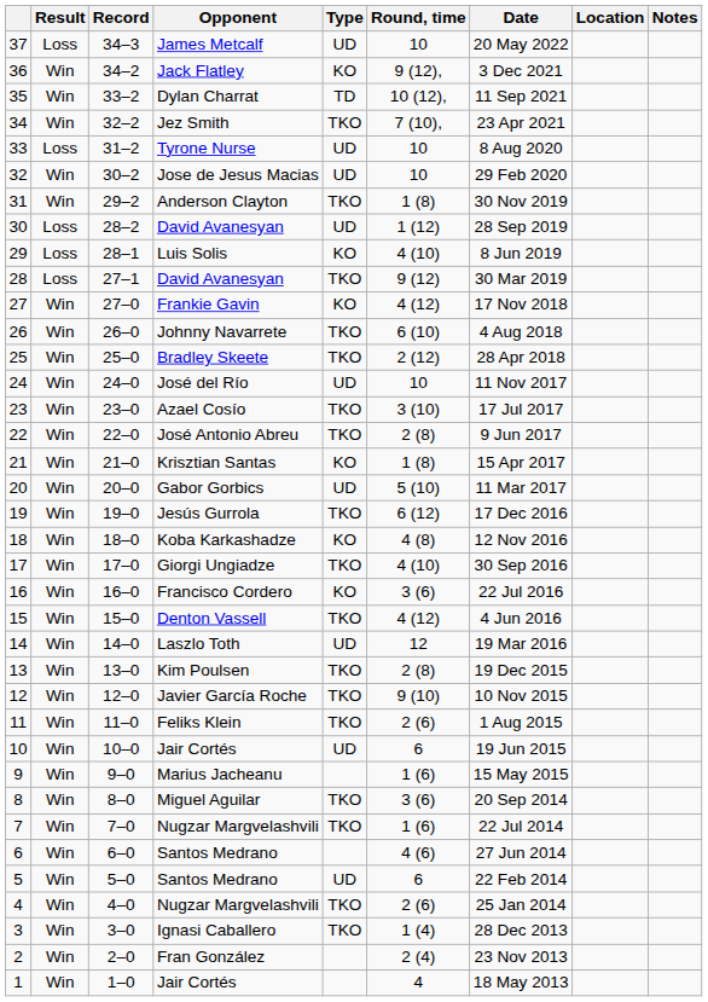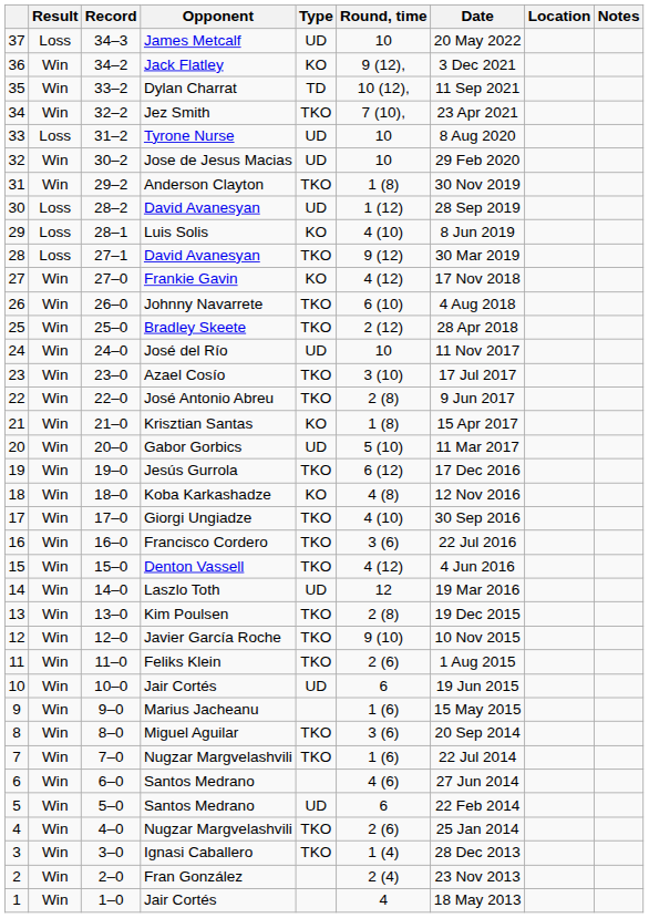 <table class="wikitable" style="text-align:center">
 <tr>
 <th></th>
 <th>Result</th>
 <th>Record</th>
 <th>Opponent</th>
 <th>Type</th>
 <th>Round, time</th>
 <th>Date</th>
 <th>Location</th>
 <th>Notes</th>
 </tr>
 <tr>
 <td>37</td>
 <td>Loss</td>
 <td>34–3</td>
 <td style="text-align:left;"><a href='#'>James Metcalf</a></td>
 <td>UD</td>
 <td>10</td>
 <td>20 May 2022</td>
 <td style="text-align:left;"></td>
 <td style="text-align:left;"></td>
 </tr>
 <tr>
 <td>36</td>
 <td>Win</td>
 <td>34–2</td>
 <td style="text-align:left;"><a href='#'>Jack Flatley</a></td>
 <td>KO</td>
 <td>9 (12), </td>
 <td>3 Dec 2021</td>
 <td style="text-align:left;"></td>
 <td style="text-align:left;"></td>
 </tr>
 <tr>
 <td>35</td>
 <td>Win</td>
 <td>33–2</td>
 <td style="text-align:left;">Dylan Charrat</td>
 <td>TD</td>
 <td>10 (12), </td>
 <td>11 Sep 2021</td>
 <td style="text-align:left;"></td>
 <td style="text-align:left;"></td>
 </tr>
 <tr>
 <td>34</td>
 <td>Win</td>
 <td>32–2</td>
 <td style="text-align:left;">Jez Smith</td>
 <td>TKO</td>
 <td>7 (10), </td>
 <td>23 Apr 2021</td>
 <td style="text-align:left;"></td>
 <td></td>
 </tr>
 <tr>
 <td>33</td>
 <td>Loss</td>
 <td>31–2</td>
 <td style="text-align:left;"><a href='#'>Tyrone Nurse</a></td>
 <td>UD</td>
 <td>10</td>
 <td>8 Aug 2020</td>
 <td style="text-align:left;"></td>
 <td style="text-align:left;"></td>
 </tr>
 <tr>
 <td>32</td>
 <td>Win</td>
 <td>30–2</td>
 <td style="text-align:left;">Jose de Jesus Macias</td>
 <td>UD</td>
 <td>10</td>
 <td>29 Feb 2020</td>
 <td style="text-align:left;"></td>
 <td style="text-align:left;"></td>
 </tr>
 <tr>
 <td>31</td>
 <td>Win</td>
 <td>29–2</td>
 <td style="text-align:left;">Anderson Clayton</td>
 <td>TKO</td>
 <td>1 (8)</td>
 <td>30 Nov 2019</td>
 <td style="text-align:left;"></td>
 <td style="text-align:left;"></td>
 </tr>
 <tr>
 <td>30</td>
 <td>Loss</td>
 <td>28–2</td>
 <td style="text-align:left;"><a href='#'>David Avanesyan</a></td>
 <td>UD</td>
 <td>1 (12)</td>
 <td>28 Sep 2019</td>
 <td style="text-align:left;"></td>
 <td style="text-align:left;"></td>
 </tr>
 <tr>
 <td>29</td>
 <td>Loss</td>
 <td>28–1</td>
 <td style="text-align:left;">Luis Solis</td>
 <td>KO</td>
 <td>4 (10)</td>
 <td>8 Jun 2019</td>
 <td style="text-align:left;"></td>
 <td style="text-align:left;"></td>
 </tr>
 <tr>
 <td>28</td>
 <td>Loss</td>
 <td>27–1</td>
 <td style="text-align:left;"><a href='#'>David Avanesyan</a></td>
 <td>TKO</td>
 <td>9 (12)</td>
 <td>30 Mar 2019</td>
 <td style="text-align:left;"></td>
 <td style="text-align:left;"></td>
 </tr>
 <tr>
 <td>27</td>
 <td>Win</td>
 <td>27–0</td>
 <td style="text-align:left;"><a href='#'>Frankie Gavin</a></td>
 <td>KO</td>
 <td>4 (12)</td>
 <td>17 Nov 2018</td>
 <td style="text-align:left;"></td>
 <td style="text-align:left;"></td>
 </tr>
 <tr>
 <td>26</td>
 <td>Win</td>
 <td>26–0</td>
 <td style="text-align:left;">Johnny Navarrete</td>
 <td>TKO</td>
 <td>6 (10)</td>
 <td>4 Aug 2018</td>
 <td style="text-align:left;"></td>
 <td style="text-align:left;"></td>
 </tr>
 <tr>
 <td>25</td>
 <td>Win</td>
 <td>25–0</td>
 <td style="text-align:left;"><a href='#'>Bradley Skeete</a></td>
 <td>TKO</td>
 <td>2 (12)</td>
 <td>28 Apr 2018</td>
 <td style="text-align:left;"></td>
 <td style="text-align:left;"></td>
 </tr>
 <tr>
 <td>24</td>
 <td>Win</td>
 <td>24–0</td>
 <td style="text-align:left;">José del Río</td>
 <td>UD</td>
 <td>10</td>
 <td>11 Nov 2017</td>
 <td style="text-align:left;"></td>
 <td style="text-align:left;"></td>
 </tr>
 <tr>
 <td>23</td>
 <td>Win</td>
 <td>23–0</td>
 <td style="text-align:left;">Azael Cosío</td>
 <td>TKO</td>
 <td>3 (10)</td>
 <td>17 Jul 2017</td>
 <td style="text-align:left;"></td>
 <td></td>
 </tr>
 <tr>
 <td>22</td>
 <td>Win</td>
 <td>22–0</td>
 <td style="text-align:left;">José Antonio Abreu</td>
 <td>TKO</td>
 <td>2 (8)</td>
 <td>9 Jun 2017</td>
 <td style="text-align:left;"></td>
 <td></td>
 </tr>
 <tr>
 <td>21</td>
 <td>Win</td>
 <td>21–0</td>
 <td style="text-align:left;">Krisztian Santas</td>
 <td>KO</td>
 <td>1 (8)</td>
 <td>15 Apr 2017</td>
 <td style="text-align:left;"></td>
 <td></td>
 </tr>
 <tr>
 <td>20</td>
 <td>Win</td>
 <td>20–0</td>
 <td style="text-align:left;">Gabor Gorbics</td>
 <td>UD</td>
 <td>5 (10)</td>
 <td>11 Mar 2017</td>
 <td style="text-align:left;"></td>
 <td></td>
 </tr>
 <tr>
 <td>19</td>
 <td>Win</td>
 <td>19–0</td>
 <td style="text-align:left;">Jesús Gurrola</td>
 <td>TKO</td>
 <td>6 (12)</td>
 <td>17 Dec 2016</td>
 <td style="text-align:left;"></td>
 <td style="text-align:left;"></td>
 </tr>
 <tr>
 <td>18</td>
 <td>Win</td>
 <td>18–0</td>
 <td style="text-align:left;">Koba Karkashadze</td>
 <td>KO</td>
 <td>4 (8)</td>
 <td>12 Nov 2016</td>
 <td style="text-align:left;"></td>
 <td></td>
 </tr>
 <tr>
 <td>17</td>
 <td>Win</td>
 <td>17–0</td>
 <td style="text-align:left;">Giorgi Ungiadze</td>
 <td>TKO</td>
 <td>4 (10)</td>
 <td>30 Sep 2016</td>
 <td style="text-align:left;"></td>
 <td></td>
 </tr>
 <tr>
 <td>16</td>
 <td>Win</td>
 <td>16–0</td>
 <td style="text-align:left;">Francisco Cordero</td>
-<td>KO</td>
+<td>TKO</td>
 <td>3 (6)</td>
 <td>22 Jul 2016</td>
 <td style="text-align:left;"></td>
 <td></td>
 </tr>
 <tr>
 <td>15</td>
 <td>Win</td>
 <td>15–0</td>
 <td style="text-align:left;"><a href='#'>Denton Vassell</a></td>
 <td>TKO</td>
 <td>4 (12)</td>
 <td>4 Jun 2016</td>
 <td style="text-align:left;"></td>
 <td style="text-align:left;"></td>
 </tr>
 <tr>
 <td>14</td>
 <td>Win</td>
 <td>14–0</td>
 <td style="text-align:left;">Laszlo Toth</td>
 <td>UD</td>
 <td>12</td>
 <td>19 Mar 2016</td>
 <td style="text-align:left;"></td>
 <td style="text-align:left;"></td>
 </tr>
 <tr>
 <td>13</td>
 <td>Win</td>
 <td>13–0</td>
 <td style="text-align:left;">Kim Poulsen</td>
 <td>TKO</td>
 <td>2 (8)</td>
 <td>19 Dec 2015</td>
 <td style="text-align:left;"></td>
 <td></td>
 </tr>
 <tr>
 <td>12</td>
 <td>Win</td>
 <td>12–0</td>
 <td style="text-align:left;">Javier García Roche</td>
 <td>TKO</td>
 <td>9 (10)</td>
 <td>10 Nov 2015</td>
 <td style="text-align:left;"></td>
 <td></td>
 </tr>
 <tr>
 <td>11</td>
 <td>Win</td>
 <td>11–0</td>
 <td style="text-align:left;">Feliks Klein</td>
 <td>TKO</td>
 <td>2 (6)</td>
 <td>1 Aug 2015</td>
 <td style="text-align:left;"></td>
 <td></td>
 </tr>
 <tr>
 <td>10</td>
 <td>Win</td>
 <td>10–0</td>
 <td style="text-align:left;">Jair Cortés</td>
 <td>UD</td>
 <td>6</td>
 <td>19 Jun 2015</td>
 <td style="text-align:left;"></td>
 <td></td>
 </tr>
 <tr>
 <td>9</td>
 <td>Win</td>
 <td>9–0</td>
 <td style="text-align:left;">Marius Jacheanu</td>
 <td></td>
 <td>1 (6)</td>
 <td>15 May 2015</td>
 <td style="text-align:left;"></td>
 <td></td>
 </tr>
 <tr>
 <td>8</td>
 <td>Win</td>
 <td>8–0</td>
 <td style="text-align:left;">Miguel Aguilar</td>
 <td>TKO</td>
 <td>3 (6)</td>
 <td>20 Sep 2014</td>
 <td style="text-align:left;"></td>
 <td></td>
 </tr>
 <tr>
 <td>7</td>
 <td>Win</td>
 <td>7–0</td>
 <td style="text-align:left;">Nugzar Margvelashvili</td>
 <td>TKO</td>
 <td>1 (6)</td>
 <td>22 Jul 2014</td>
 <td style="text-align:left;"></td>
 <td></td>
 </tr>
 <tr>
 <td>6</td>
 <td>Win</td>
 <td>6–0</td>
 <td style="text-align:left;">Santos Medrano</td>
 <td></td>
 <td>4 (6)</td>
 <td>27 Jun 2014</td>
 <td style="text-align:left;"></td>
 <td></td>
 </tr>
 <tr>
 <td>5</td>
 <td>Win</td>
 <td>5–0</td>
 <td style="text-align:left;">Santos Medrano</td>
 <td>UD</td>
 <td>6</td>
 <td>22 Feb 2014</td>
 <td style="text-align:left;"></td>
 <td></td>
 </tr>
 <tr>
 <td>4</td>
 <td>Win</td>
 <td>4–0</td>
 <td style="text-align:left;">Nugzar Margvelashvili</td>
 <td>TKO</td>
 <td>2 (6)</td>
 <td>25 Jan 2014</td>
 <td style="text-align:left;"></td>
 <td></td>
 </tr>
 <tr>
 <td>3</td>
 <td>Win</td>
 <td>3–0</td>
 <td style="text-align:left;">Ignasi Caballero</td>
 <td>TKO</td>
 <td>1 (4)</td>
 <td>28 Dec 2013</td>
 <td style="text-align:left;"></td>
 <td></td>
 </tr>
 <tr>
 <td>2</td>
 <td>Win</td>
 <td>2–0</td>
 <td style="text-align:left;">Fran González</td>
 <td></td>
 <td>2 (4)</td>
 <td>23 Nov 2013</td>
 <td style="text-align:left;"></td>
 <td></td>
 </tr>
 <tr>
 <td>1</td>
 <td>Win</td>
 <td>1–0</td>
 <td style="text-align:left;">Jair Cortés</td>
 <td></td>
 <td>4</td>
 <td>18 May 2013</td>
 <td style="text-align:left;"></td>
 <td></td>
 </tr>
 </table>
